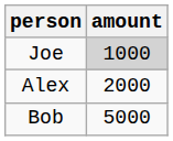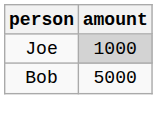 <table class="wikitable" style="text-align:center">
 <tr>
 <th>person</th>
 <th>amount</th>
 </tr>
 <tr>
 <td>Joe</td>
 <td style="background: lightgrey;">1000</td>
 </tr>
 <tr>
-<td>Alex</td>
-<td>2000</td>
-</tr>
-<tr>
 <td>Bob</td>
 <td>5000</td>
 </tr>
 </table>
